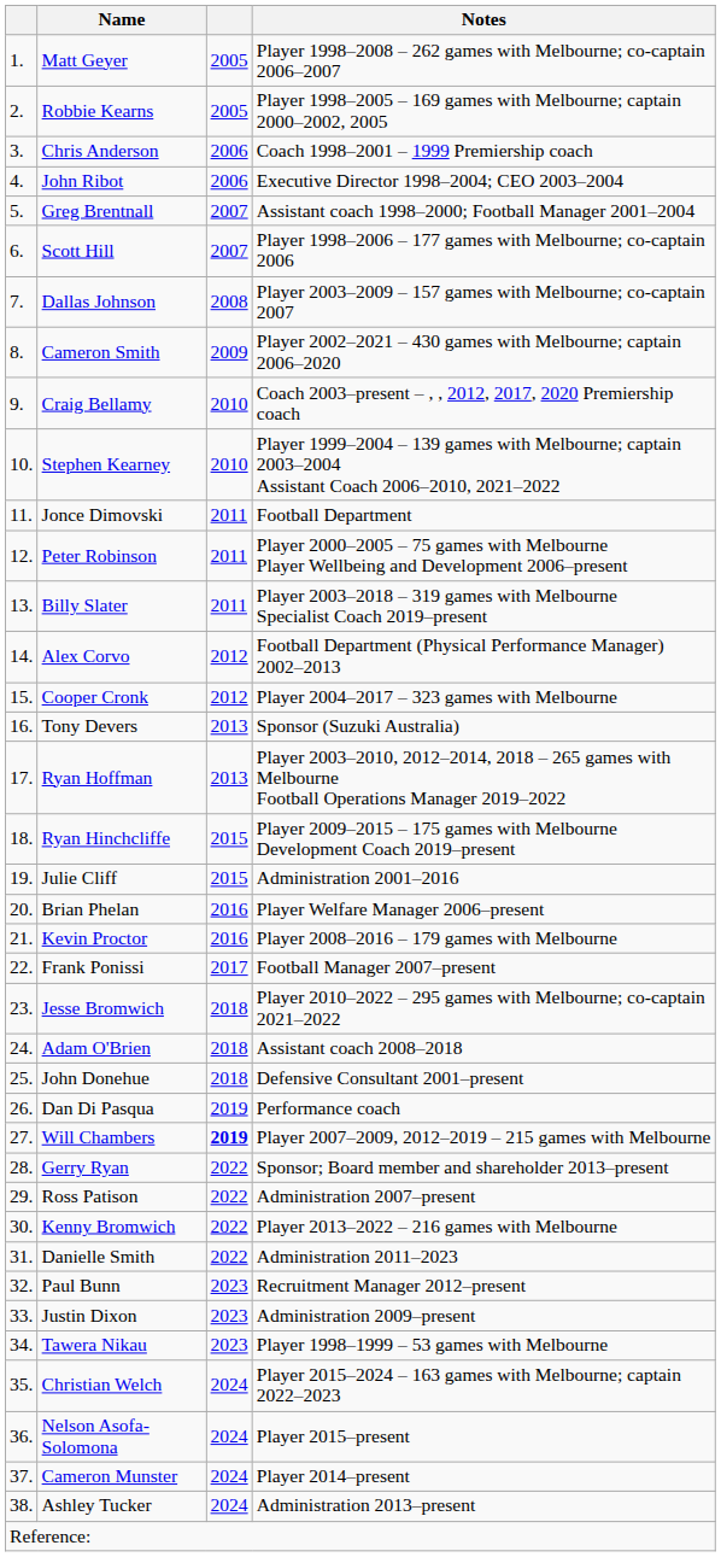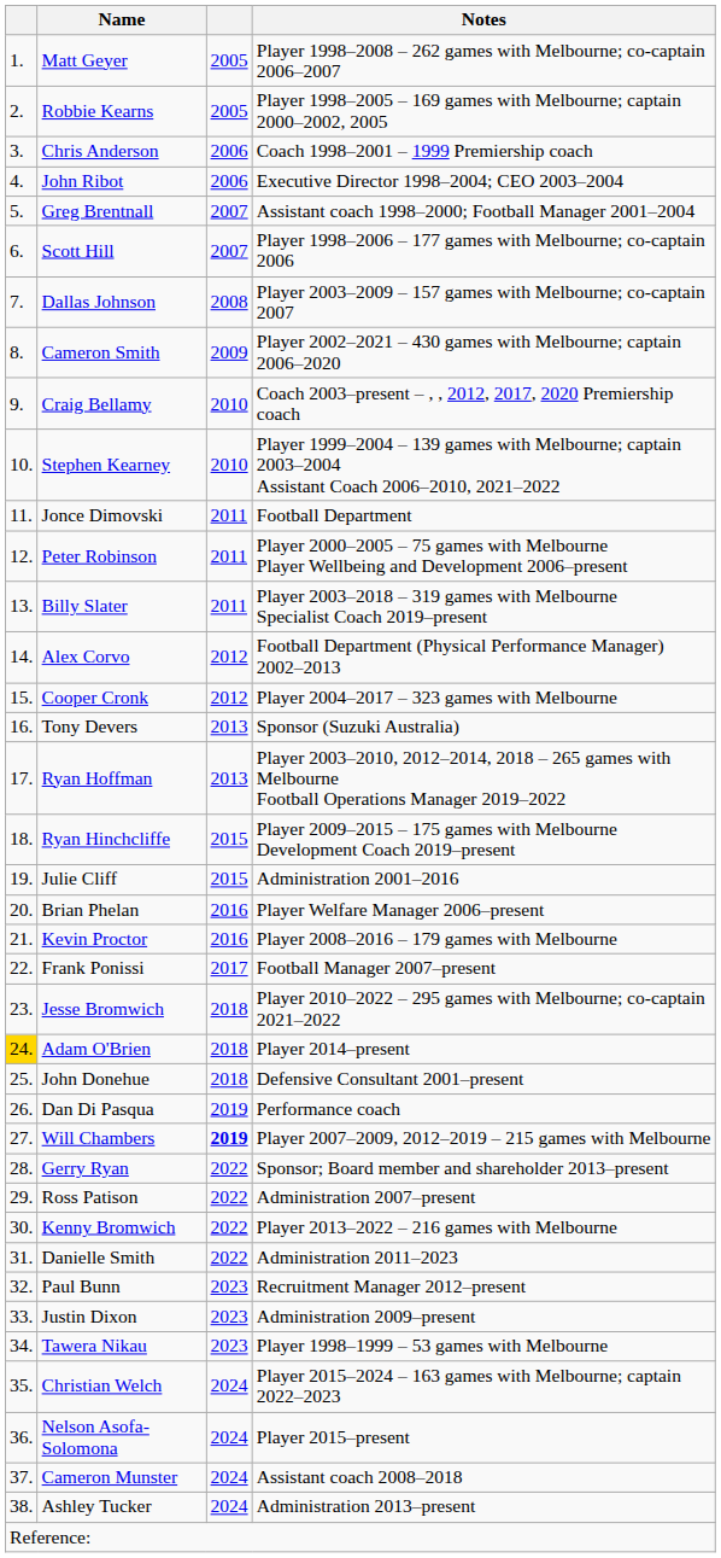 <table class="wikitable">
 <tr>
 <th width="20"></th>
 <th>Name</th>
 <th width="20"></th>
 <th>Notes</th>
 </tr>
 <tr>
 <td>1.</td>
 <td><a href='#'>Matt Geyer</a></td>
 <td><a href='#'>2005</a></td>
 <td>Player 1998–2008 – 262 games with Melbourne; co-captain 2006–2007</td>
 </tr>
 <tr>
 <td>2.</td>
 <td><a href='#'>Robbie Kearns</a></td>
 <td><a href='#'>2005</a></td>
 <td>Player 1998–2005 – 169 games with Melbourne; captain 2000–2002, 2005</td>
 </tr>
 <tr>
 <td>3.</td>
 <td><a href='#'>Chris Anderson</a></td>
 <td><a href='#'>2006</a></td>
 <td>Coach 1998–2001 – <a href='#'>1999</a> Premiership coach</td>
 </tr>
 <tr>
 <td>4.</td>
 <td><a href='#'>John Ribot</a></td>
 <td><a href='#'>2006</a></td>
 <td>Executive Director 1998–2004; CEO 2003–2004</td>
 </tr>
 <tr>
 <td>5.</td>
 <td><a href='#'>Greg Brentnall</a></td>
 <td><a href='#'>2007</a></td>
 <td>Assistant coach 1998–2000; Football Manager 2001–2004</td>
 </tr>
 <tr>
 <td>6.</td>
 <td><a href='#'>Scott Hill</a></td>
 <td><a href='#'>2007</a></td>
 <td>Player 1998–2006 – 177 games with Melbourne; co-captain 2006</td>
 </tr>
 <tr>
 <td>7.</td>
 <td><a href='#'>Dallas Johnson</a></td>
 <td><a href='#'>2008</a></td>
 <td>Player 2003–2009 – 157 games with Melbourne; co-captain 2007</td>
 </tr>
 <tr>
 <td>8.</td>
 <td><a href='#'>Cameron Smith</a></td>
 <td><a href='#'>2009</a></td>
 <td>Player 2002–2021 – 430 games with Melbourne; captain 2006–2020</td>
 </tr>
 <tr>
 <td>9.</td>
 <td><a href='#'>Craig Bellamy</a></td>
 <td><a href='#'>2010</a></td>
 <td>Coach 2003–present – , , <a href='#'>2012</a>, <a href='#'>2017</a>, <a href='#'>2020</a> Premiership coach</td>
 </tr>
 <tr>
 <td>10.</td>
 <td><a href='#'>Stephen Kearney</a></td>
 <td><a href='#'>2010</a></td>
 <td>Player 1999–2004 – 139 games with Melbourne; captain 2003–2004<br>Assistant Coach 2006–2010, 2021–2022</td>
 </tr>
 <tr>
 <td>11.</td>
 <td>Jonce Dimovski</td>
 <td><a href='#'>2011</a></td>
 <td>Football Department</td>
 </tr>
 <tr>
 <td>12.</td>
 <td><a href='#'>Peter Robinson</a></td>
 <td><a href='#'>2011</a></td>
 <td>Player 2000–2005 – 75 games with Melbourne<br>Player Wellbeing and Development 2006–present</td>
 </tr>
 <tr>
 <td>13.</td>
 <td><a href='#'>Billy Slater</a></td>
 <td><a href='#'>2011</a></td>
 <td>Player 2003–2018 – 319 games with Melbourne<br>Specialist Coach 2019–present</td>
 </tr>
 <tr>
 <td>14.</td>
 <td><a href='#'>Alex Corvo</a></td>
 <td><a href='#'>2012</a></td>
 <td>Football Department (Physical Performance Manager) 2002–2013</td>
 </tr>
 <tr>
 <td>15.</td>
 <td><a href='#'>Cooper Cronk</a></td>
 <td><a href='#'>2012</a></td>
 <td>Player 2004–2017 – 323 games with Melbourne</td>
 </tr>
 <tr>
 <td>16.</td>
 <td>Tony Devers</td>
 <td><a href='#'>2013</a></td>
 <td>Sponsor (Suzuki Australia)</td>
 </tr>
 <tr>
 <td>17.</td>
 <td><a href='#'>Ryan Hoffman</a></td>
 <td><a href='#'>2013</a></td>
 <td>Player 2003–2010, 2012–2014, 2018 – 265 games with Melbourne<br>Football Operations Manager 2019–2022</td>
 </tr>
 <tr>
 <td>18.</td>
 <td><a href='#'>Ryan Hinchcliffe</a></td>
 <td><a href='#'>2015</a></td>
 <td>Player 2009–2015 – 175 games with Melbourne<br>Development Coach 2019–present</td>
 </tr>
 <tr>
 <td>19.</td>
 <td>Julie Cliff</td>
 <td><a href='#'>2015</a></td>
 <td>Administration 2001–2016</td>
 </tr>
 <tr>
 <td>20.</td>
 <td>Brian Phelan</td>
 <td><a href='#'>2016</a></td>
 <td>Player Welfare Manager 2006–present</td>
 </tr>
 <tr>
 <td>21.</td>
 <td><a href='#'>Kevin Proctor</a></td>
 <td><a href='#'>2016</a></td>
 <td>Player 2008–2016 – 179 games with Melbourne</td>
 </tr>
 <tr>
 <td>22.</td>
 <td>Frank Ponissi</td>
 <td><a href='#'>2017</a></td>
 <td>Football Manager 2007–present</td>
 </tr>
 <tr>
 <td>23.</td>
 <td><a href='#'>Jesse Bromwich</a></td>
 <td><a href='#'>2018</a></td>
 <td>Player 2010–2022 – 295 games with Melbourne; co-captain 2021–2022</td>
 </tr>
 <tr>
-<td>24.</td>
+<td style="background: gold;">24.</td>
 <td><a href='#'>Adam O'Brien</a></td>
 <td><a href='#'>2018</a></td>
-<td>Assistant coach 2008–2018</td>
+<td>Player 2014–present</td>
 </tr>
 <tr>
 <td>25.</td>
 <td>John Donehue</td>
 <td><a href='#'>2018</a></td>
 <td>Defensive Consultant 2001–present</td>
 </tr>
 <tr>
 <td>26.</td>
 <td>Dan Di Pasqua</td>
 <td><a href='#'>2019</a></td>
 <td>Performance coach</td>
 </tr>
 <tr>
 <td>27.</td>
 <td><a href='#'>Will Chambers</a></td>
 <td><strong><a href='#'>2019</a></strong></td>
 <td>Player 2007–2009, 2012–2019 – 215 games with Melbourne</td>
 </tr>
 <tr>
 <td>28.</td>
 <td><a href='#'>Gerry Ryan</a></td>
 <td><a href='#'>2022</a></td>
 <td>Sponsor; Board member and shareholder 2013–present</td>
 </tr>
 <tr>
 <td>29.</td>
 <td>Ross Patison</td>
 <td><a href='#'>2022</a></td>
 <td>Administration 2007–present</td>
 </tr>
 <tr>
 <td>30.</td>
 <td><a href='#'>Kenny Bromwich</a></td>
 <td><a href='#'>2022</a></td>
 <td>Player 2013–2022 – 216 games with Melbourne</td>
 </tr>
 <tr>
 <td>31.</td>
 <td>Danielle Smith</td>
 <td><a href='#'>2022</a></td>
 <td>Administration 2011–2023</td>
 </tr>
 <tr>
 <td>32.</td>
 <td>Paul Bunn</td>
 <td><a href='#'>2023</a></td>
 <td>Recruitment Manager 2012–present</td>
 </tr>
 <tr>
 <td>33.</td>
 <td>Justin Dixon</td>
 <td><a href='#'>2023</a></td>
 <td>Administration 2009–present</td>
 </tr>
 <tr>
 <td>34.</td>
 <td><a href='#'>Tawera Nikau</a></td>
 <td><a href='#'>2023</a></td>
 <td>Player 1998–1999 – 53 games with Melbourne</td>
 </tr>
 <tr>
 <td>35.</td>
 <td><a href='#'>Christian Welch</a></td>
 <td><a href='#'>2024</a></td>
 <td>Player 2015–2024 – 163 games with Melbourne; captain 2022–2023</td>
 </tr>
 <tr>
 <td>36.</td>
 <td><a href='#'>Nelson Asofa-Solomona</a></td>
 <td><a href='#'>2024</a></td>
 <td>Player 2015–present</td>
 </tr>
 <tr>
 <td>37.</td>
 <td><a href='#'>Cameron Munster</a></td>
 <td><a href='#'>2024</a></td>
-<td>Player 2014–present</td>
+<td>Assistant coach 2008–2018</td>
 </tr>
 <tr>
 <td>38.</td>
 <td>Ashley Tucker</td>
 <td><a href='#'>2024</a></td>
 <td>Administration 2013–present</td>
 </tr>
 <tr>
 <td colspan="4">Reference:</td>
 </tr>
 </table>
